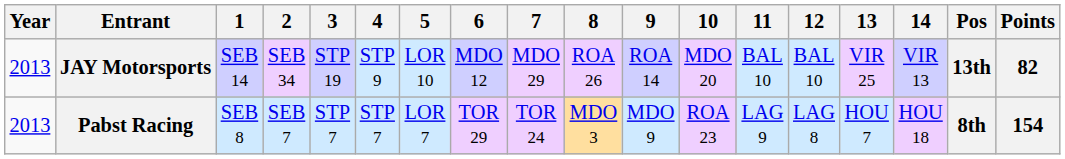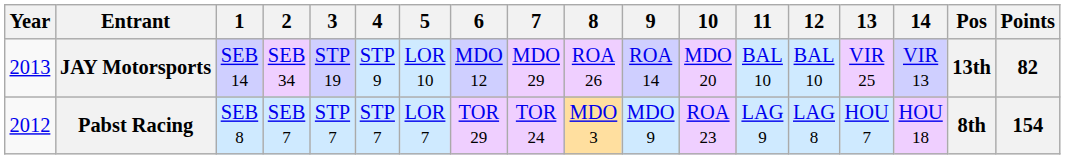 <table class="wikitable" style="text-align:center; font-size:90%">
 <tr>
 <th>Year</th>
 <th>Entrant</th>
 <th>1</th>
 <th>2</th>
 <th>3</th>
 <th>4</th>
 <th>5</th>
 <th>6</th>
 <th>7</th>
 <th>8</th>
 <th>9</th>
 <th>10</th>
 <th>11</th>
 <th>12</th>
 <th>13</th>
 <th>14</th>
 <th>Pos</th>
 <th>Points</th>
 </tr>
 <tr>
 <td><a href='#'>2013</a></td>
 <th>JAY Motorsports</th>
 <td style="background:#CFCFFF;"><a href='#'>SEB</a><br><small>14</small></td>
 <td style="background:#EFCFFF;"><a href='#'>SEB</a><br><small>34</small></td>
 <td style="background:#CFCFFF;"><a href='#'>STP</a><br><small>19</small></td>
 <td style="background:#CFEAFF;"><a href='#'>STP</a><br><small>9</small></td>
 <td style="background:#CFEAFF;"><a href='#'>LOR</a><br><small>10</small></td>
 <td style="background:#CFCFFF;"><a href='#'>MDO</a><br><small>12</small></td>
 <td style="background:#EFCFFF;"><a href='#'>MDO</a><br><small>29</small></td>
 <td style="background:#EFCFFF;"><a href='#'>ROA</a><br><small>26</small></td>
 <td style="background:#CFCFFF;"><a href='#'>ROA</a><br><small>14</small></td>
 <td style="background:#EFCFFF;"><a href='#'>MDO</a><br><small>20</small></td>
 <td style="background:#CFEAFF;"><a href='#'>BAL</a><br><small>10</small></td>
 <td style="background:#CFEAFF;"><a href='#'>BAL</a><br><small>10</small></td>
 <td style="background:#EFCFFF;"><a href='#'>VIR</a><br><small>25</small></td>
 <td style="background:#CFCFFF;"><a href='#'>VIR</a><br><small>13</small></td>
 <th>13th</th>
 <th>82</th>
 </tr>
 <tr>
-<td><a href='#'>2013</a></td>
+<td><a href='#'>2012</a></td>
 <th>Pabst Racing</th>
 <td style="background:#CFEAFF;"><a href='#'>SEB</a><br><small>8</small></td>
 <td style="background:#CFEAFF;"><a href='#'>SEB</a><br><small>7</small></td>
 <td style="background:#CFEAFF;"><a href='#'>STP</a><br><small>7</small></td>
 <td style="background:#CFEAFF;"><a href='#'>STP</a><br><small>7</small></td>
 <td style="background:#CFEAFF;"><a href='#'>LOR</a><br><small>7</small></td>
 <td style="background:#EFCFFF;"><a href='#'>TOR</a><br><small>29</small></td>
 <td style="background:#EFCFFF;"><a href='#'>TOR</a><br><small>24</small></td>
 <td style="background:#FFDF9F;"><a href='#'>MDO</a><br><small>3</small></td>
 <td style="background:#CFEAFF;"><a href='#'>MDO</a><br><small>9</small></td>
 <td style="background:#EFCFFF;"><a href='#'>ROA</a><br><small>23</small></td>
 <td style="background:#CFEAFF;"><a href='#'>LAG</a><br><small>9</small></td>
 <td style="background:#CFEAFF;"><a href='#'>LAG</a><br><small>8</small></td>
 <td style="background:#CFEAFF;"><a href='#'>HOU</a><br><small>7</small></td>
 <td style="background:#EFCFFF;"><a href='#'>HOU</a><br><small>18</small></td>
 <th>8th</th>
 <th>154</th>
 </tr>
 </table>
